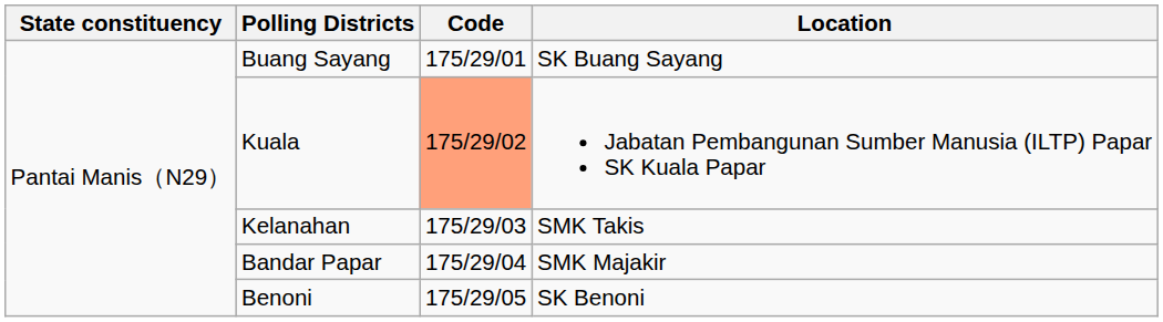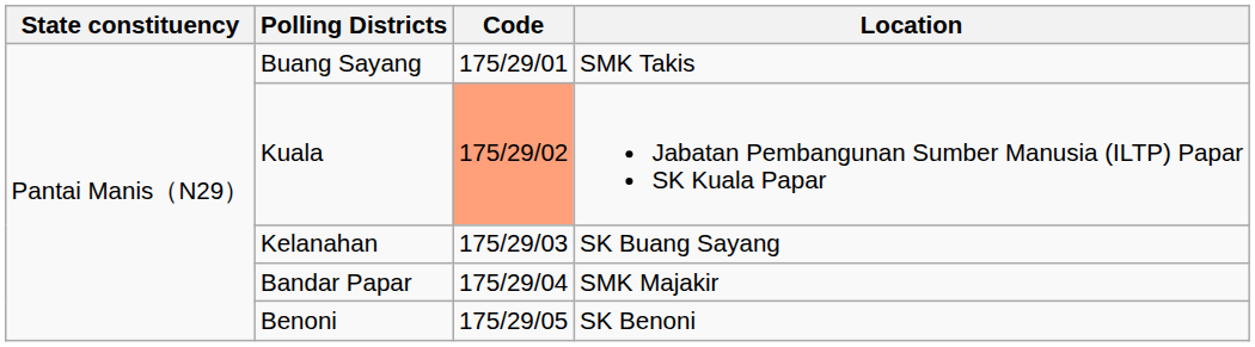 <table class="wikitable sortable mw-collapsible" style="white-space:nowrap;font-size:85%">
 <tr>
 <th>State constituency</th>
 <th>Polling Districts</th>
 <th>Code</th>
 <th>Location</th>
 </tr>
 <tr>
 <td rowspan="5">Pantai Manis（N29）</td>
 <td>Buang Sayang</td>
 <td>175/29/01</td>
-<td>SK Buang Sayang</td>
+<td>SMK Takis</td>
 </tr>
 <tr>
 <td>Kuala</td>
 <td style="background: lightsalmon;">175/29/02</td>
 <td><br><ul><li>Jabatan Pembangunan Sumber Manusia (ILTP) Papar</li><li>SK Kuala Papar</li></ul></td>
 </tr>
 <tr>
 <td>Kelanahan</td>
 <td>175/29/03</td>
-<td>SMK Takis</td>
+<td>SK Buang Sayang</td>
 </tr>
 <tr>
 <td>Bandar Papar</td>
 <td>175/29/04</td>
 <td>SMK Majakir</td>
 </tr>
 <tr>
 <td>Benoni</td>
 <td>175/29/05</td>
 <td>SK Benoni</td>
 </tr>
 </table>
